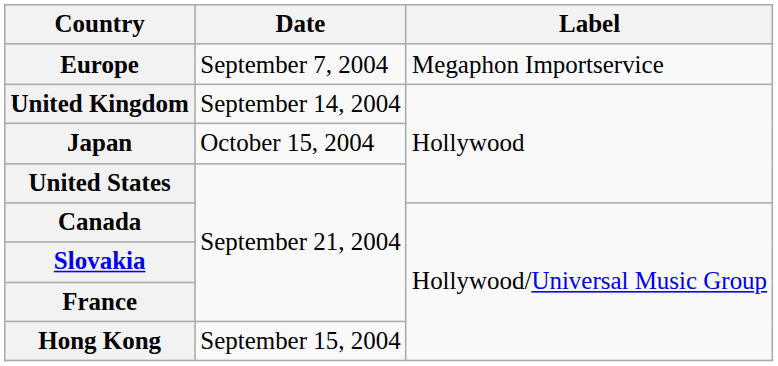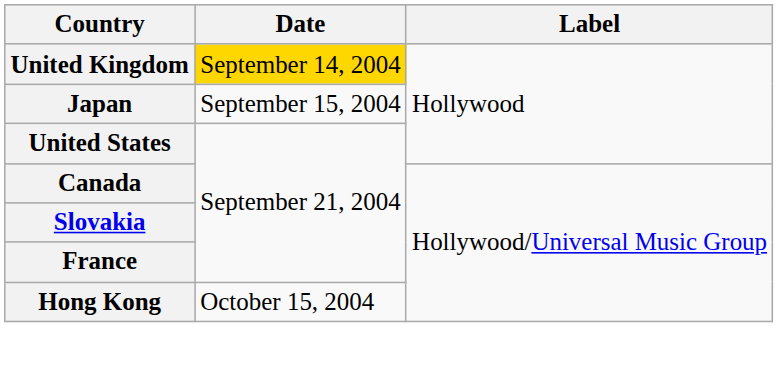 <table class="wikitable plainrowheaders">
 <tr>
 <th>Country</th>
 <th>Date</th>
 <th>Label</th>
 </tr>
 <tr>
-<th scope="row">Europe</th>
-<td>September 7, 2004</td>
-<td>Megaphon Importservice</td>
-</tr>
-<tr>
 <th scope="row">United Kingdom</th>
-<td>September 14, 2004</td>
+<td style="background: gold;">September 14, 2004</td>
 <td rowspan="3">Hollywood</td>
 </tr>
 <tr>
 <th scope="row">Japan</th>
-<td>October 15, 2004</td>
+<td>September 15, 2004</td>
 </tr>
 <tr>
 <th scope="row">United States</th>
 <td rowspan="4">September 21, 2004</td>
 </tr>
 <tr>
 <th scope="row">Canada</th>
 <td rowspan="4">Hollywood/<a href='#'>Universal Music Group</a></td>
 </tr>
 <tr>
 <th scope="row"><a href='#'>Slovakia</a></th>
 </tr>
 <tr>
 <th scope="row">France</th>
 </tr>
 <tr>
 <th scope="row">Hong Kong</th>
-<td>September 15, 2004</td>
+<td>October 15, 2004</td>
 </tr>
 </table>
